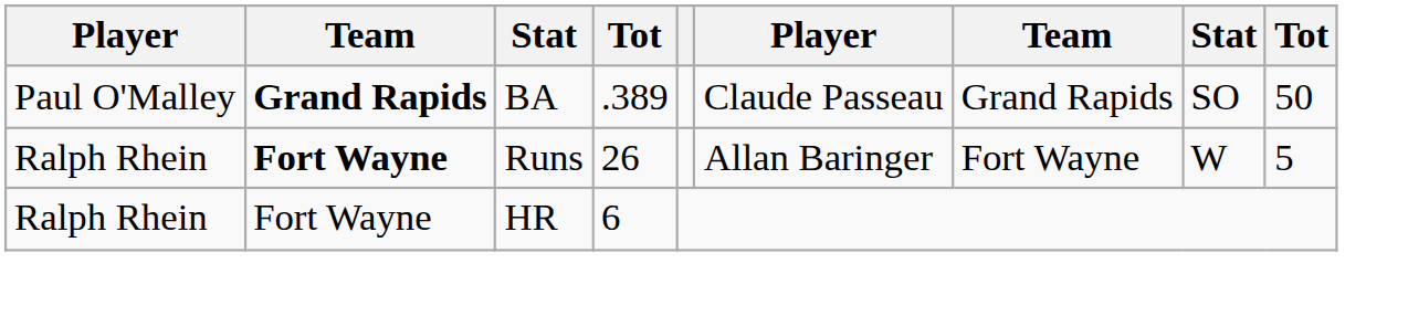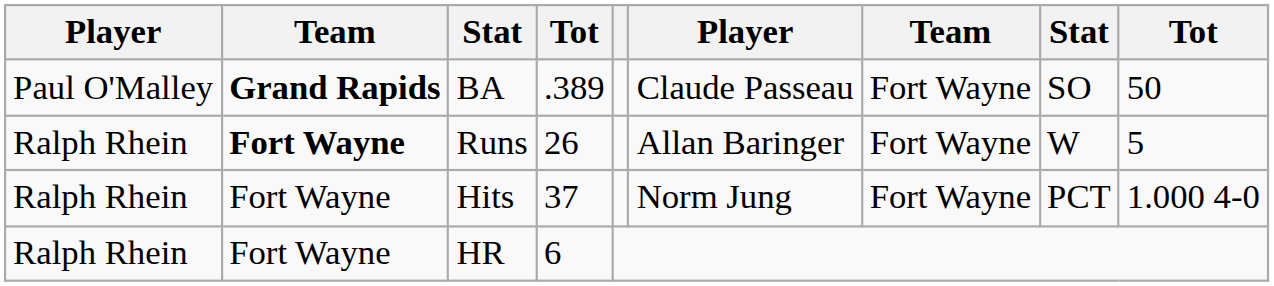 <table class="wikitable">
 <tr>
 <th>Player</th>
 <th>Team</th>
 <th>Stat</th>
 <th>Tot</th>
 <th></th>
 <th>Player</th>
 <th>Team</th>
 <th>Stat</th>
 <th>Tot</th>
 </tr>
 <tr>
 <td>Paul O'Malley</td>
 <td><strong>Grand Rapids</strong></td>
 <td>BA</td>
 <td>.389</td>
 <td></td>
 <td>Claude Passeau</td>
-<td>Grand Rapids</td>
+<td>Fort Wayne</td>
 <td>SO</td>
 <td>50</td>
 </tr>
 <tr>
 <td>Ralph Rhein</td>
 <td><strong>Fort Wayne</strong></td>
 <td>Runs</td>
 <td>26</td>
 <td></td>
 <td>Allan Baringer</td>
 <td>Fort Wayne</td>
 <td>W</td>
 <td>5</td>
 </tr>
 <tr>
 <td>Ralph Rhein</td>
 <td>Fort Wayne</td>
+<td>Hits</td>
+<td>37</td>
+<td></td>
+<td>Norm Jung</td>
+<td>Fort Wayne</td>
+<td>PCT</td>
+<td>1.000 4-0</td>
+</tr>
+<tr>
+<td>Ralph Rhein</td>
+<td>Fort Wayne</td>
 <td>HR</td>
 <td>6</td>
 </tr>
 </table>
